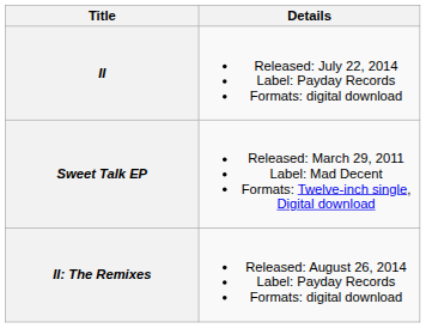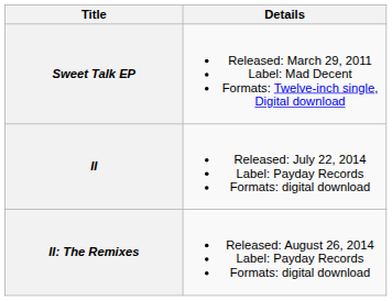 <table class="wikitable plainrowheaders" style="text-align:center;">
 <tr>
 <th scope="col" style="width:14em;">Title</th>
 <th scope="col" style="width:16em;">Details</th>
 </tr>
 <tr>
+<th scope="row"><em>Sweet Talk EP</em></th>
+<td><br><ul><li>Released: March 29, 2011</li><li>Label: Mad Decent</li><li>Formats: <a href='#'>Twelve-inch single</a>, <a href='#'>Digital download</a></li></ul></td>
+</tr>
+<tr>
 <th scope="row"><em>II</em></th>
 <td><br><ul><li>Released: July 22, 2014</li><li>Label: Payday Records</li><li>Formats: digital download</li></ul></td>
-</tr>
-<tr>
-<th scope="row"><em>Sweet Talk EP</em></th>
-<td><br><ul><li>Released: March 29, 2011</li><li>Label: Mad Decent</li><li>Formats: <a href='#'>Twelve-inch single</a>, <a href='#'>Digital download</a></li></ul></td>
 </tr>
 <tr>
 <th scope="row"><em>II: The Remixes</em></th>
 <td><br><ul><li>Released: August 26, 2014</li><li>Label: Payday Records</li><li>Formats: digital download</li></ul></td>
 </tr>
 </table>
